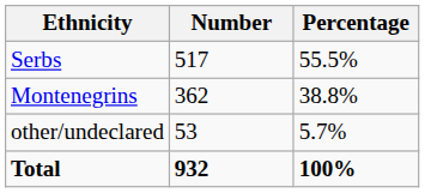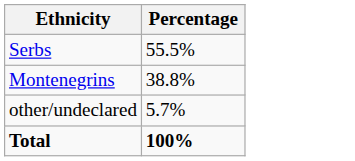 <table class="wikitable">
 <tr>
 <th width="100px">Ethnicity</th>
-<th width="80px">Number</th>
 <th width="80px">Percentage</th>
 </tr>
 <tr>
 <td><a href='#'>Serbs</a></td>
-<td>517</td>
 <td>55.5%</td>
 </tr>
 <tr>
 <td><a href='#'>Montenegrins</a></td>
-<td>362</td>
 <td>38.8%</td>
 </tr>
 <tr>
 <td>other/undeclared</td>
-<td>53</td>
 <td>5.7%</td>
 </tr>
 <tr>
 <td><strong>Total</strong></td>
-<td><strong>932</strong></td>
 <td><strong>100%</strong></td>
 </tr>
 </table>
